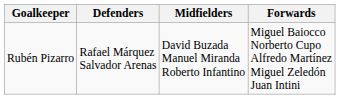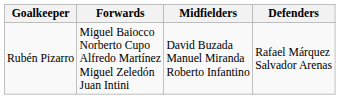 <table class="wikitable">
 <tr>
 <th>Goalkeeper</th>
+<th>Forwards</th>
+<th>Midfielders</th>
 <th>Defenders</th>
-<th>Midfielders</th>
-<th>Forwards</th>
 </tr>
 <tr>
 <td> Rubén Pizarro</td>
+<td> Miguel Baiocco<br> Norberto Cupo<br> Alfredo Martínez<br> Miguel Zeledón<br> Juan Intini</td>
+<td> David Buzada<br> Manuel Miranda<br> Roberto Infantino</td>
 <td> Rafael Márquez<br> Salvador Arenas</td>
-<td> David Buzada<br> Manuel Miranda<br> Roberto Infantino</td>
-<td> Miguel Baiocco<br> Norberto Cupo<br> Alfredo Martínez<br> Miguel Zeledón<br> Juan Intini</td>
 </tr>
 </table>
